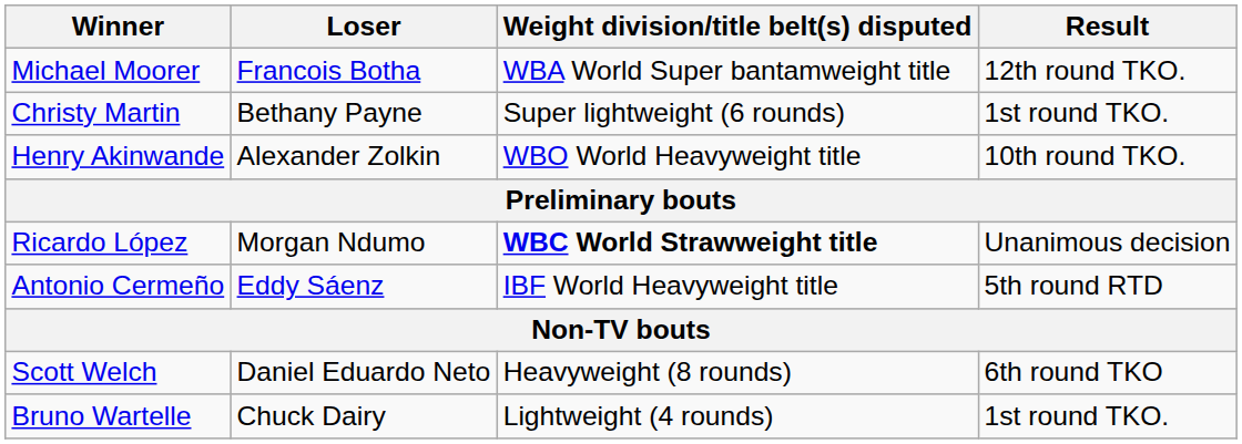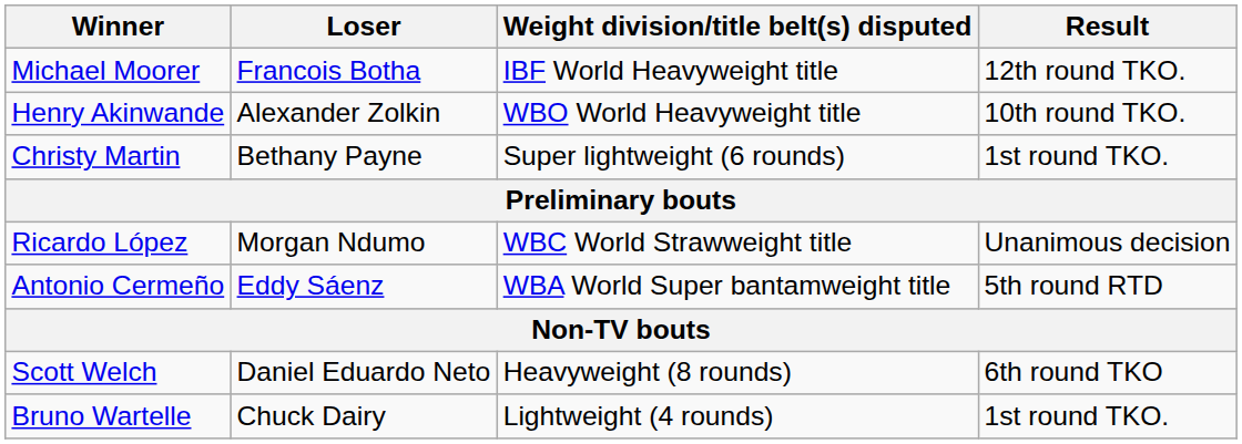 <table class=wikitable>
 <tr>
 <th>Winner</th>
 <th>Loser</th>
 <th>Weight division/title belt(s) disputed</th>
 <th>Result</th>
 </tr>
 <tr>
 <td> <a href='#'>Michael Moorer</a></td>
 <td> <a href='#'>Francois Botha</a></td>
-<td><a href='#'>WBA</a> World Super bantamweight title</td>
+<td><a href='#'>IBF</a> World Heavyweight title</td>
 <td>12th round TKO.</td>
+</tr>
+<tr>
+<td> <a href='#'>Henry Akinwande</a></td>
+<td> Alexander Zolkin</td>
+<td><a href='#'>WBO</a> World Heavyweight title</td>
+<td>10th round TKO.</td>
 </tr>
 <tr>
 <td> <a href='#'>Christy Martin</a></td>
 <td> Bethany Payne</td>
 <td>Super lightweight (6 rounds)</td>
 <td>1st round TKO.</td>
 </tr>
 <tr>
-<td> <a href='#'>Henry Akinwande</a></td>
-<td> Alexander Zolkin</td>
-<td><a href='#'>WBO</a> World Heavyweight title</td>
-<td>10th round TKO.</td>
-</tr>
-<tr>
 <th colspan=4>Preliminary bouts</th>
 </tr>
 <tr>
 <td> <a href='#'>Ricardo López</a></td>
 <td> Morgan Ndumo</td>
-<td><strong><a href='#'>WBC</a> World Strawweight title</strong></td>
+<td><a href='#'>WBC</a> World Strawweight title</td>
 <td>Unanimous decision</td>
 </tr>
 <tr>
 <td> <a href='#'>Antonio Cermeño</a></td>
 <td> <a href='#'>Eddy Sáenz</a></td>
-<td><a href='#'>IBF</a> World Heavyweight title</td>
+<td><a href='#'>WBA</a> World Super bantamweight title</td>
 <td>5th round RTD</td>
 </tr>
 <tr>
 <th colspan=4>Non-TV bouts</th>
 </tr>
 <tr>
 <td> <a href='#'>Scott Welch</a></td>
 <td> Daniel Eduardo Neto</td>
 <td>Heavyweight (8 rounds)</td>
 <td>6th round TKO</td>
 </tr>
 <tr>
 <td> <a href='#'>Bruno Wartelle</a></td>
 <td> Chuck Dairy</td>
 <td>Lightweight (4 rounds)</td>
 <td>1st round TKO.</td>
 </tr>
 </table>
